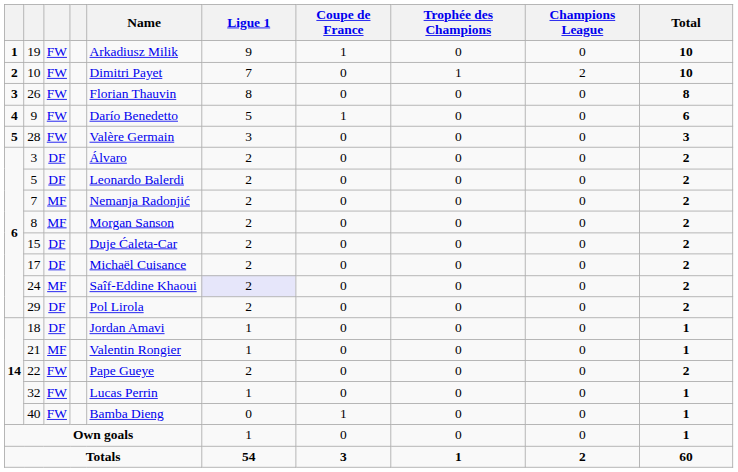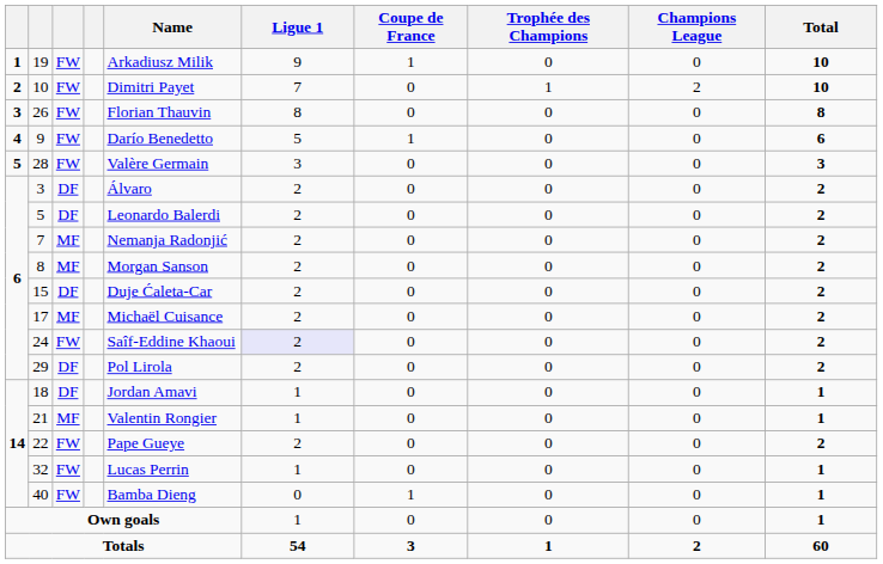 <table class="wikitable" style="text-align:center">
 <tr>
 <th width=15></th>
 <th width=15></th>
 <th width=15></th>
 <th width=15></th>
 <th width=145>Name</th>
 <th width=120><a href='#'>Ligue 1</a></th>
 <th width=120><a href='#'>Coupe de France</a></th>
 <th width=170><a href='#'>Trophée des Champions</a></th>
 <th width=140><a href='#'>Champions League</a></th>
 <th width=120>Total</th>
 </tr>
 <tr>
 <td><strong>1</strong></td>
 <td>19</td>
 <td><a href='#'>FW</a></td>
 <td></td>
 <td align=left><a href='#'>Arkadiusz Milik</a></td>
 <td>9</td>
 <td>1</td>
 <td>0</td>
 <td>0</td>
 <td><strong>10</strong></td>
 </tr>
 <tr>
 <td><strong>2</strong></td>
 <td>10</td>
 <td><a href='#'>FW</a></td>
 <td></td>
 <td align=left><a href='#'>Dimitri Payet</a></td>
 <td>7</td>
 <td>0</td>
 <td>1</td>
 <td>2</td>
 <td><strong>10</strong></td>
 </tr>
 <tr>
 <td><strong>3</strong></td>
 <td>26</td>
 <td><a href='#'>FW</a></td>
 <td></td>
 <td align=left><a href='#'>Florian Thauvin</a></td>
 <td>8</td>
 <td>0</td>
 <td>0</td>
 <td>0</td>
 <td><strong>8</strong></td>
 </tr>
 <tr>
 <td><strong>4</strong></td>
 <td>9</td>
 <td><a href='#'>FW</a></td>
 <td></td>
 <td align=left><a href='#'>Darío Benedetto</a></td>
 <td>5</td>
 <td>1</td>
 <td>0</td>
 <td>0</td>
 <td><strong>6</strong></td>
 </tr>
 <tr>
 <td><strong>5</strong></td>
 <td>28</td>
 <td><a href='#'>FW</a></td>
 <td></td>
 <td align=left><a href='#'>Valère Germain</a></td>
 <td>3</td>
 <td>0</td>
 <td>0</td>
 <td>0</td>
 <td><strong>3</strong></td>
 </tr>
 <tr>
 <td rowspan=8><strong>6</strong></td>
 <td>3</td>
 <td><a href='#'>DF</a></td>
 <td></td>
 <td align=left><a href='#'>Álvaro</a></td>
 <td>2</td>
 <td>0</td>
 <td>0</td>
 <td>0</td>
 <td><strong>2</strong></td>
 </tr>
 <tr>
 <td>5</td>
 <td><a href='#'>DF</a></td>
 <td></td>
 <td align=left><a href='#'>Leonardo Balerdi</a></td>
 <td>2</td>
 <td>0</td>
 <td>0</td>
 <td>0</td>
 <td><strong>2</strong></td>
 </tr>
 <tr>
 <td>7</td>
 <td><a href='#'>MF</a></td>
 <td></td>
 <td align=left><a href='#'>Nemanja Radonjić</a></td>
 <td>2</td>
 <td>0</td>
 <td>0</td>
 <td>0</td>
 <td><strong>2</strong></td>
 </tr>
 <tr>
 <td>8</td>
 <td><a href='#'>MF</a></td>
 <td></td>
 <td align=left><a href='#'>Morgan Sanson</a></td>
 <td>2</td>
 <td>0</td>
 <td>0</td>
 <td>0</td>
 <td><strong>2</strong></td>
 </tr>
 <tr>
 <td>15</td>
 <td><a href='#'>DF</a></td>
 <td></td>
 <td align=left><a href='#'>Duje Ćaleta-Car</a></td>
 <td>2</td>
 <td>0</td>
 <td>0</td>
 <td>0</td>
 <td><strong>2</strong></td>
 </tr>
 <tr>
 <td>17</td>
-<td><a href='#'>DF</a></td>
+<td><a href='#'>MF</a></td>
 <td></td>
 <td align=left><a href='#'>Michaël Cuisance</a></td>
 <td>2</td>
 <td>0</td>
 <td>0</td>
 <td>0</td>
 <td><strong>2</strong></td>
 </tr>
 <tr>
 <td>24</td>
-<td><a href='#'>MF</a></td>
+<td><a href='#'>FW</a></td>
 <td></td>
 <td align=left><a href='#'>Saîf-Eddine Khaoui</a></td>
 <td style="background: lavender;">2</td>
 <td>0</td>
 <td>0</td>
 <td>0</td>
 <td><strong>2</strong></td>
 </tr>
 <tr>
 <td>29</td>
 <td><a href='#'>DF</a></td>
 <td></td>
 <td align=left><a href='#'>Pol Lirola</a></td>
 <td>2</td>
 <td>0</td>
 <td>0</td>
 <td>0</td>
 <td><strong>2</strong></td>
 </tr>
 <tr>
 <td rowspan=5><strong>14</strong></td>
 <td>18</td>
 <td><a href='#'>DF</a></td>
 <td></td>
 <td align=left><a href='#'>Jordan Amavi</a></td>
 <td>1</td>
 <td>0</td>
 <td>0</td>
 <td>0</td>
 <td><strong>1</strong></td>
 </tr>
 <tr>
 <td>21</td>
 <td><a href='#'>MF</a></td>
 <td></td>
 <td align=left><a href='#'>Valentin Rongier</a></td>
 <td>1</td>
 <td>0</td>
 <td>0</td>
 <td>0</td>
 <td><strong>1</strong></td>
 </tr>
 <tr>
 <td>22</td>
 <td><a href='#'>FW</a></td>
 <td></td>
 <td align=left><a href='#'>Pape Gueye</a></td>
 <td>2</td>
 <td>0</td>
 <td>0</td>
 <td>0</td>
 <td><strong>2</strong></td>
 </tr>
 <tr>
 <td>32</td>
 <td><a href='#'>FW</a></td>
 <td></td>
 <td align=left><a href='#'>Lucas Perrin</a></td>
 <td>1</td>
 <td>0</td>
 <td>0</td>
 <td>0</td>
 <td><strong>1</strong></td>
 </tr>
 <tr>
 <td>40</td>
 <td><a href='#'>FW</a></td>
 <td></td>
 <td align=left><a href='#'>Bamba Dieng</a></td>
 <td>0</td>
 <td>1</td>
 <td>0</td>
 <td>0</td>
 <td><strong>1</strong></td>
 </tr>
 <tr>
 <td colspan=5><strong>Own goals</strong></td>
 <td>1</td>
 <td>0</td>
 <td>0</td>
 <td>0</td>
 <td><strong>1</strong></td>
 </tr>
 <tr>
 <td colspan=5><strong>Totals</strong></td>
 <td><strong>54</strong></td>
 <td><strong>3</strong></td>
 <td><strong>1</strong></td>
 <td><strong>2</strong></td>
 <td><strong>60</strong></td>
 </tr>
 </table>
